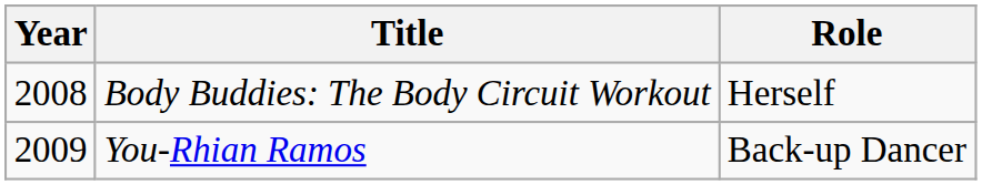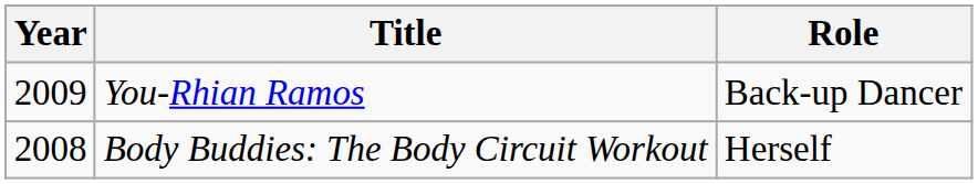 <table class="wikitable sortable">
 <tr>
 <th>Year</th>
 <th>Title</th>
 <th>Role</th>
 </tr>
 <tr>
+<td>2009</td>
+<td><em>You-<a href='#'>Rhian Ramos</a></em></td>
+<td>Back-up Dancer</td>
+</tr>
+<tr>
 <td>2008</td>
 <td><em>Body Buddies: The Body Circuit Workout</em></td>
 <td>Herself</td>
 </tr>
-<tr>
-<td>2009</td>
-<td><em>You-<a href='#'>Rhian Ramos</a></em></td>
-<td>Back-up Dancer</td>
-</tr>
 </table>
